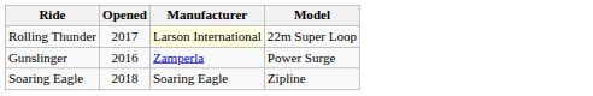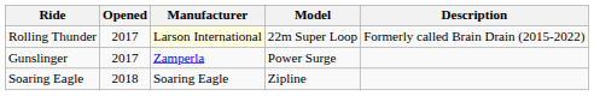 <table class="wikitable sortable">
 <tr>
 <th>Ride</th>
 <th>Opened</th>
 <th>Manufacturer</th>
 <th>Model</th>
+<th>Description</th>
 </tr>
 <tr>
 <td>Rolling Thunder</td>
 <td style="text-align:center">2017</td>
 <td style="background: lightyellow;">Larson International</td>
 <td>22m Super Loop</td>
+<td>Formerly called Brain Drain (2015-2022)</td>
 </tr>
 <tr>
 <td>Gunslinger</td>
-<td style="text-align:center">2016</td>
+<td style="text-align:center">2017</td>
 <td><a href='#'>Zamperla</a></td>
 <td>Power Surge</td>
+<td></td>
 </tr>
 <tr>
 <td>Soaring Eagle</td>
 <td style="text-align:center">2018</td>
 <td>Soaring Eagle</td>
 <td>Zipline</td>
+<td></td>
 </tr>
 </table>
